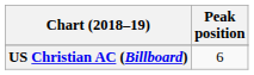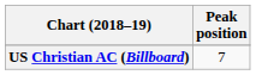 <table class="wikitable sortable plainrowheaders" style="text-align:center">
 <tr>
 <th scope="col">Chart (2018–19)</th>
 <th scope="col">Peak<br> position</th>
 </tr>
 <tr>
 </tr>
 <tr>
 </tr>
 <tr>
 <th scope="row">US <a href='#'>Christian AC</a> (<em><a href='#'>Billboard</a></em>)</th>
-<td>6</td>
+<td>7</td>
 </tr>
 </table>
